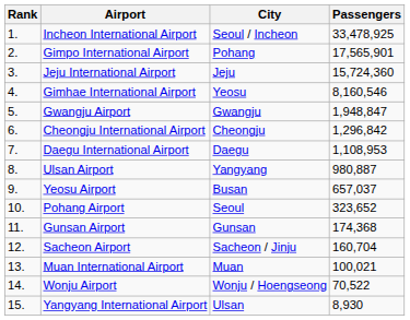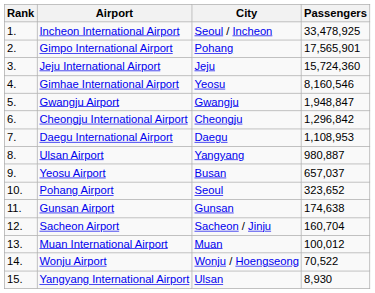 <table class="wikitable">
 <tr>
 <th>Rank</th>
 <th>Airport</th>
 <th>City</th>
 <th>Passengers</th>
 </tr>
 <tr>
 <td>1.</td>
 <td><a href='#'>Incheon International Airport</a></td>
 <td><a href='#'>Seoul</a> / <a href='#'>Incheon</a></td>
 <td>33,478,925</td>
 </tr>
 <tr>
 <td>2.</td>
 <td><a href='#'>Gimpo International Airport</a></td>
 <td><a href='#'>Pohang</a></td>
 <td>17,565,901</td>
 </tr>
 <tr>
 <td>3.</td>
 <td><a href='#'>Jeju International Airport</a></td>
 <td><a href='#'>Jeju</a></td>
 <td>15,724,360</td>
 </tr>
 <tr>
 <td>4.</td>
 <td><a href='#'>Gimhae International Airport</a></td>
 <td><a href='#'>Yeosu</a></td>
 <td>8,160,546</td>
 </tr>
 <tr>
 <td>5.</td>
 <td><a href='#'>Gwangju Airport</a></td>
 <td><a href='#'>Gwangju</a></td>
 <td>1,948,847</td>
 </tr>
 <tr>
 <td>6.</td>
 <td><a href='#'>Cheongju International Airport</a></td>
 <td><a href='#'>Cheongju</a></td>
 <td>1,296,842</td>
 </tr>
 <tr>
 <td>7.</td>
 <td><a href='#'>Daegu International Airport</a></td>
 <td><a href='#'>Daegu</a></td>
 <td>1,108,953</td>
 </tr>
 <tr>
 <td>8.</td>
 <td><a href='#'>Ulsan Airport</a></td>
 <td><a href='#'>Yangyang</a></td>
 <td>980,887</td>
 </tr>
 <tr>
 <td>9.</td>
 <td><a href='#'>Yeosu Airport</a></td>
 <td><a href='#'>Busan</a></td>
 <td>657,037</td>
 </tr>
 <tr>
 <td>10.</td>
 <td><a href='#'>Pohang Airport</a></td>
 <td><a href='#'>Seoul</a></td>
 <td>323,652</td>
 </tr>
 <tr>
 <td>11.</td>
 <td><a href='#'>Gunsan Airport</a></td>
 <td><a href='#'>Gunsan</a></td>
-<td>174,368</td>
+<td>174,638</td>
 </tr>
 <tr>
 <td>12.</td>
 <td><a href='#'>Sacheon Airport</a></td>
 <td><a href='#'>Sacheon</a> / <a href='#'>Jinju</a></td>
 <td>160,704</td>
 </tr>
 <tr>
 <td>13.</td>
 <td><a href='#'>Muan International Airport</a></td>
 <td><a href='#'>Muan</a></td>
-<td>100,021</td>
+<td>100,012</td>
 </tr>
 <tr>
 <td>14.</td>
 <td><a href='#'>Wonju Airport</a></td>
 <td><a href='#'>Wonju</a> / <a href='#'>Hoengseong</a></td>
 <td>70,522</td>
 </tr>
 <tr>
 <td>15.</td>
 <td><a href='#'>Yangyang International Airport</a></td>
 <td><a href='#'>Ulsan</a></td>
 <td>8,930</td>
 </tr>
 </table>
